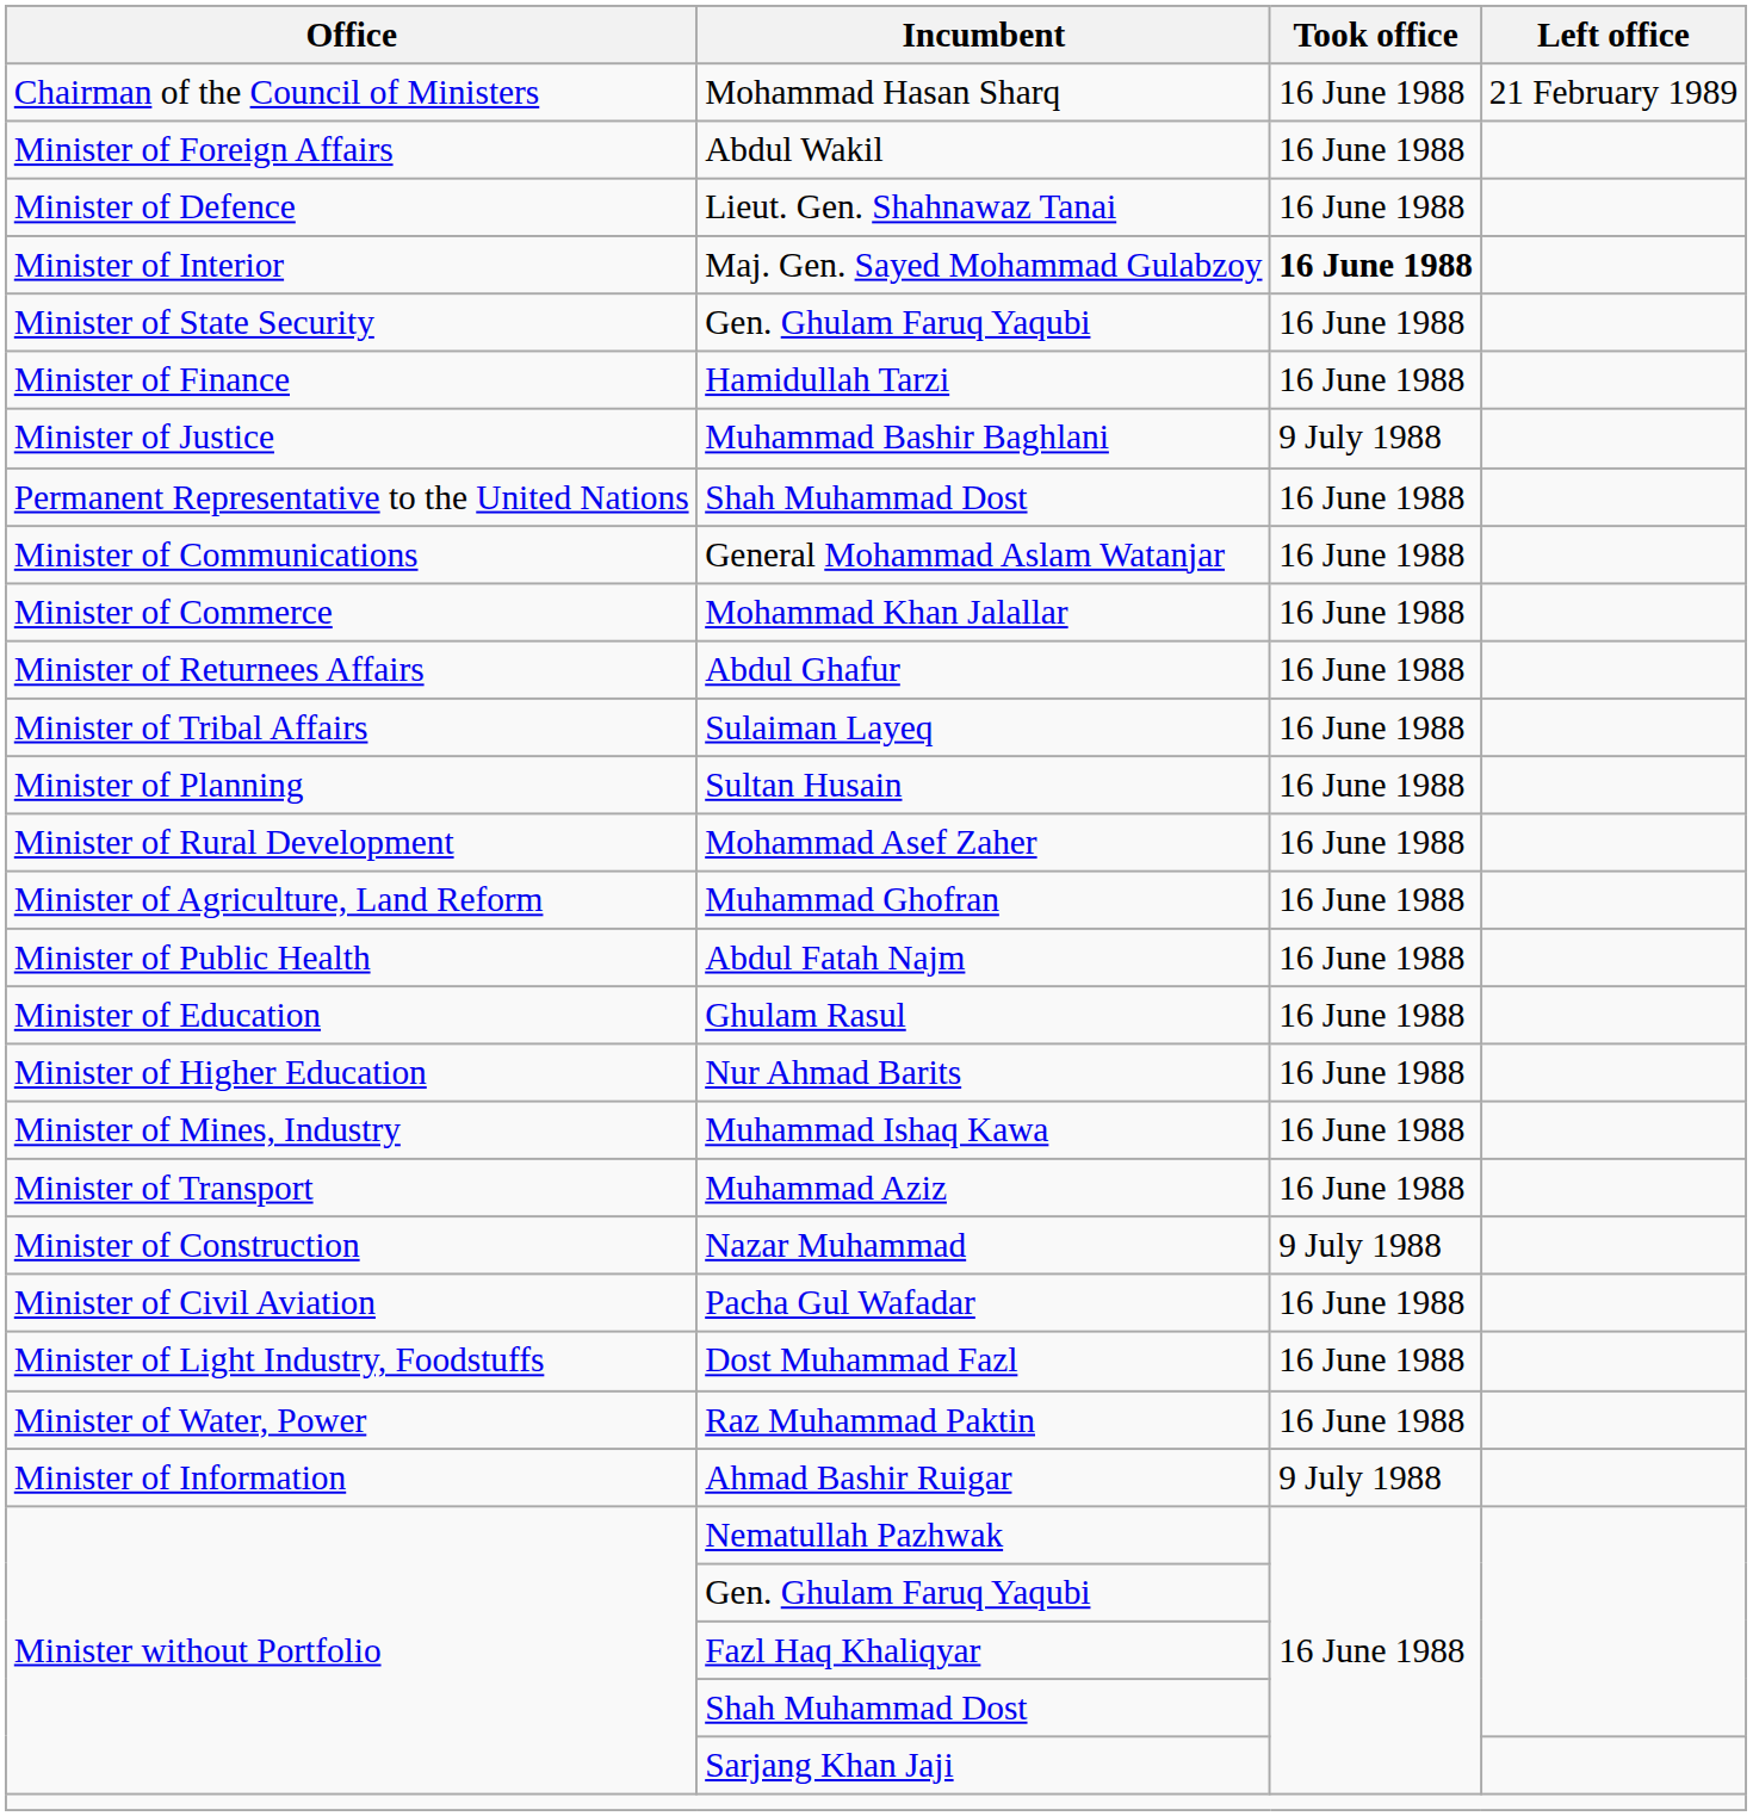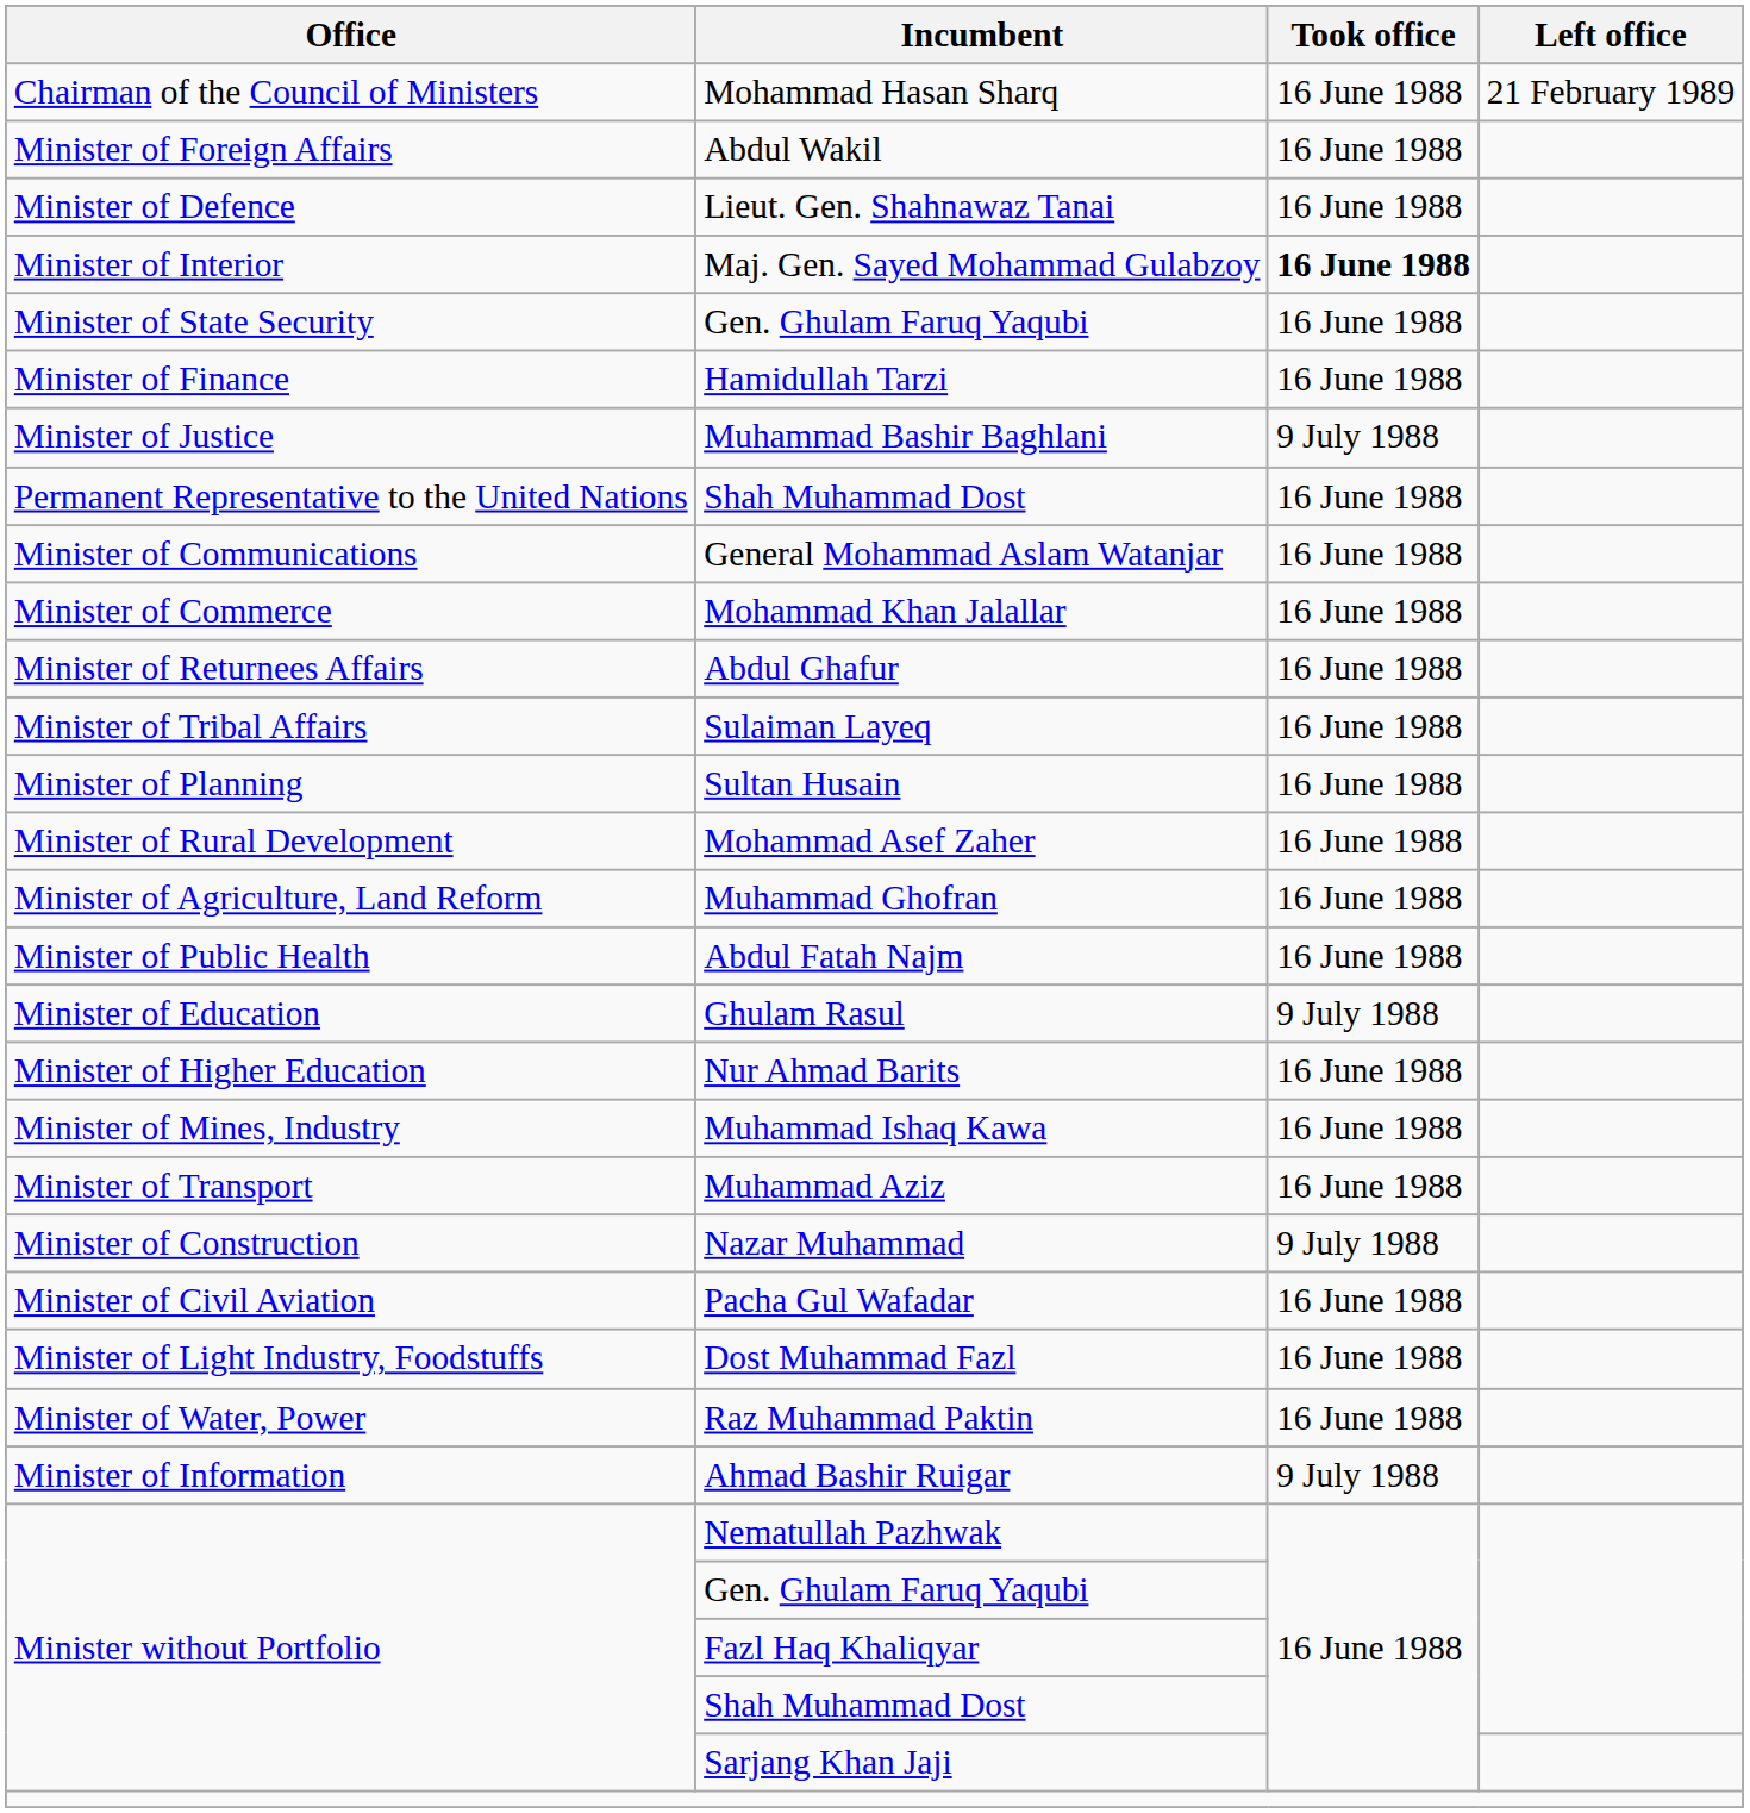 <table class="wikitable" style="font-size: 95%;">
 <tr>
 <th>Office</th>
 <th>Incumbent</th>
 <th>Took office</th>
 <th>Left office</th>
 </tr>
 <tr>
 <td><a href='#'>Chairman</a> of the <a href='#'>Council of Ministers</a></td>
 <td>Mohammad Hasan Sharq</td>
 <td>16 June 1988</td>
 <td>21 February 1989</td>
 </tr>
 <tr>
 <td><a href='#'>Minister of Foreign Affairs</a></td>
 <td>Abdul Wakil</td>
 <td>16 June 1988</td>
 <td></td>
 </tr>
 <tr>
 <td><a href='#'>Minister of Defence</a></td>
 <td>Lieut. Gen. <a href='#'>Shahnawaz Tanai</a></td>
 <td>16 June 1988</td>
 <td></td>
 </tr>
 <tr>
 <td><a href='#'>Minister of Interior</a></td>
 <td>Maj. Gen. <a href='#'>Sayed Mohammad Gulabzoy</a></td>
 <td><strong>16 June 1988</strong></td>
 <td></td>
 </tr>
 <tr>
 <td><a href='#'>Minister of State Security</a></td>
 <td>Gen. <a href='#'>Ghulam Faruq Yaqubi</a></td>
 <td>16 June 1988</td>
 <td></td>
 </tr>
 <tr>
 <td><a href='#'>Minister of Finance</a></td>
 <td><a href='#'>Hamidullah Tarzi</a></td>
 <td>16 June 1988</td>
 <td></td>
 </tr>
 <tr>
 <td><a href='#'>Minister of Justice</a></td>
 <td><a href='#'>Muhammad Bashir Baghlani</a></td>
 <td>9 July 1988</td>
 <td></td>
 </tr>
 <tr>
 <td><a href='#'>Permanent Representative</a> to the <a href='#'>United Nations</a></td>
 <td><a href='#'>Shah Muhammad Dost</a></td>
 <td>16 June 1988</td>
 <td></td>
 </tr>
 <tr>
 <td><a href='#'>Minister of Communications</a></td>
 <td>General <a href='#'>Mohammad Aslam Watanjar</a></td>
 <td>16 June 1988</td>
 <td></td>
 </tr>
 <tr>
 <td><a href='#'>Minister of Commerce</a></td>
 <td><a href='#'>Mohammad Khan Jalallar</a></td>
 <td>16 June 1988</td>
 <td></td>
 </tr>
 <tr>
 <td><a href='#'>Minister of Returnees Affairs</a></td>
 <td><a href='#'>Abdul Ghafur</a></td>
 <td>16 June 1988</td>
 <td></td>
 </tr>
 <tr>
 <td><a href='#'>Minister of Tribal Affairs</a></td>
 <td><a href='#'>Sulaiman Layeq</a></td>
 <td>16 June 1988</td>
 <td></td>
 </tr>
 <tr>
 <td><a href='#'>Minister of Planning</a></td>
 <td><a href='#'>Sultan Husain</a></td>
 <td>16 June 1988</td>
 <td></td>
 </tr>
 <tr>
 <td><a href='#'>Minister of Rural Development</a></td>
 <td><a href='#'>Mohammad Asef Zaher</a></td>
 <td>16 June 1988</td>
 <td></td>
 </tr>
 <tr>
 <td><a href='#'>Minister of Agriculture, Land Reform</a></td>
 <td><a href='#'>Muhammad Ghofran</a></td>
 <td>16 June 1988</td>
 <td></td>
 </tr>
 <tr>
 <td><a href='#'>Minister of Public Health</a></td>
 <td><a href='#'>Abdul Fatah Najm</a></td>
 <td>16 June 1988</td>
 <td></td>
 </tr>
 <tr>
 <td><a href='#'>Minister of Education</a></td>
 <td><a href='#'>Ghulam Rasul</a></td>
-<td>16 June 1988</td>
+<td>9 July 1988</td>
 <td></td>
 </tr>
 <tr>
 <td><a href='#'>Minister of Higher Education</a></td>
 <td><a href='#'>Nur Ahmad Barits</a></td>
 <td>16 June 1988</td>
 <td></td>
 </tr>
 <tr>
 <td><a href='#'>Minister of Mines, Industry</a></td>
 <td><a href='#'>Muhammad Ishaq Kawa</a></td>
 <td>16 June 1988</td>
 <td></td>
 </tr>
 <tr>
 <td><a href='#'>Minister of Transport</a></td>
 <td><a href='#'>Muhammad Aziz</a></td>
 <td>16 June 1988</td>
 <td></td>
 </tr>
 <tr>
 <td><a href='#'>Minister of Construction</a></td>
 <td><a href='#'>Nazar Muhammad</a></td>
 <td>9 July 1988</td>
 <td></td>
 </tr>
 <tr>
 <td><a href='#'>Minister of Civil Aviation</a></td>
 <td><a href='#'>Pacha Gul Wafadar</a></td>
 <td>16 June 1988</td>
 <td></td>
 </tr>
 <tr>
 <td><a href='#'>Minister of Light Industry, Foodstuffs</a></td>
 <td><a href='#'>Dost Muhammad Fazl</a></td>
 <td>16 June 1988</td>
 <td></td>
 </tr>
 <tr>
 <td><a href='#'>Minister of Water, Power</a></td>
 <td><a href='#'>Raz Muhammad Paktin</a></td>
 <td>16 June 1988</td>
 <td></td>
 </tr>
 <tr>
 <td><a href='#'>Minister of Information</a></td>
 <td><a href='#'>Ahmad Bashir Ruigar</a></td>
 <td>9 July 1988</td>
 <td></td>
 </tr>
 <tr>
 <td rowspan="5"><a href='#'>Minister without Portfolio</a></td>
 <td><a href='#'>Nematullah Pazhwak</a></td>
 <td rowspan="5">16 June 1988</td>
 </tr>
 <tr>
 <td>Gen. <a href='#'>Ghulam Faruq Yaqubi</a></td>
 </tr>
 <tr>
 <td><a href='#'>Fazl Haq Khaliqyar</a></td>
 </tr>
 <tr>
 <td><a href='#'>Shah Muhammad Dost</a></td>
 </tr>
 <tr>
 <td><a href='#'>Sarjang Khan Jaji</a></td>
 <td></td>
 </tr>
 <tr>
 <td colspan="4"></td>
 </tr>
 </table>
